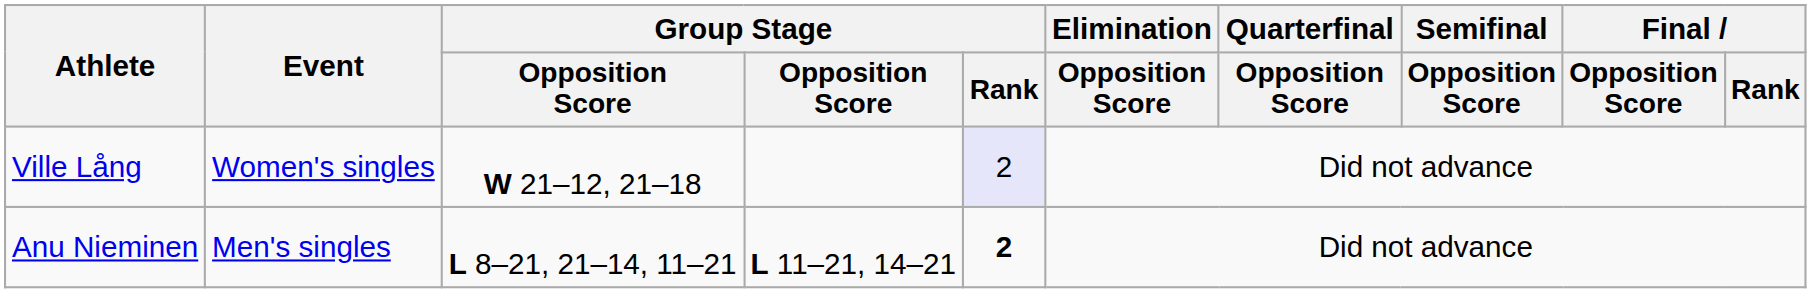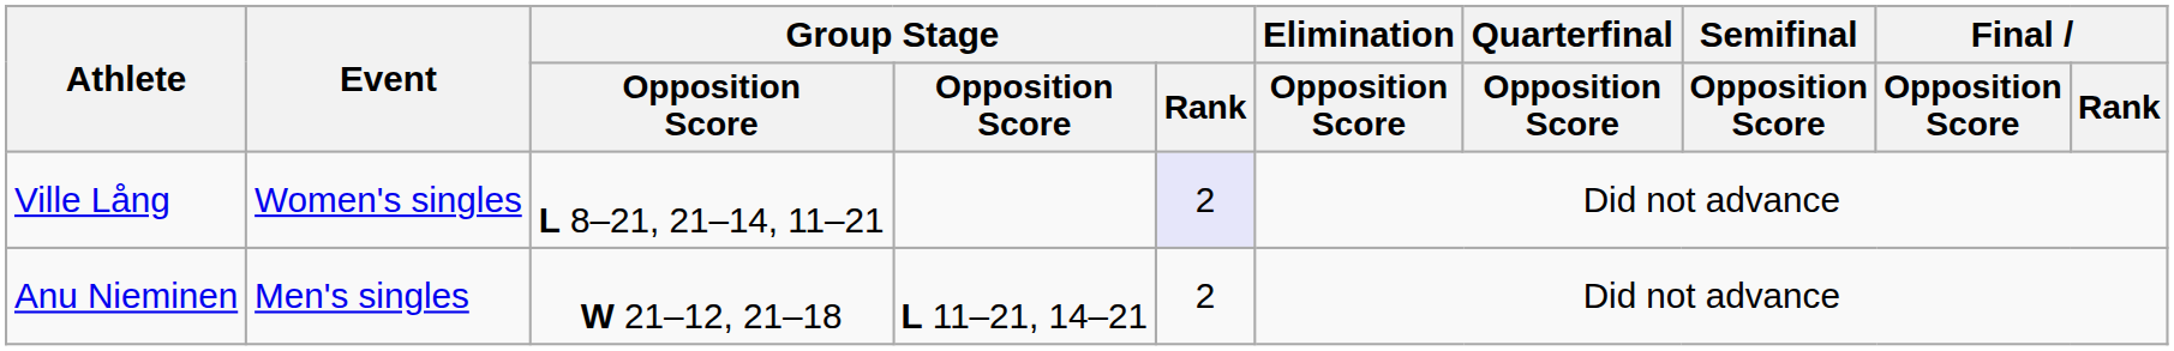 <table class="wikitable" style="font-size:90%">
 <tr>
 <th rowspan=2>Athlete</th>
 <th rowspan=2>Event</th>
 <th colspan=3>Group Stage</th>
 <th>Elimination</th>
 <th>Quarterfinal</th>
 <th>Semifinal</th>
 <th colspan=2>Final / </th>
 </tr>
 <tr style="font-size:95%">
 <th>Opposition<br>Score</th>
 <th>Opposition<br>Score</th>
 <th>Rank</th>
 <th>Opposition<br>Score</th>
 <th>Opposition<br>Score</th>
 <th>Opposition<br>Score</th>
 <th>Opposition<br>Score</th>
 <th>Rank</th>
 </tr>
 <tr align=center>
 <td align=left><a href='#'>Ville Lång</a></td>
 <td align=left><a href='#'>Women's singles</a></td>
-<td><br><strong>W</strong> 21–12, 21–18</td>
+<td><br><strong>L</strong> 8–21, 21–14, 11–21</td>
 <td></td>
 <td style="background: lavender;">2</td>
 <td colspan=5>Did not advance</td>
 </tr>
 <tr align=center>
 <td align=left><a href='#'>Anu Nieminen</a></td>
 <td align=left><a href='#'>Men's singles</a></td>
-<td><br><strong>L</strong> 8–21, 21–14, 11–21</td>
+<td><br><strong>W</strong> 21–12, 21–18</td>
 <td><br><strong>L</strong> 11–21, 14–21</td>
-<td><strong>2</strong></td>
+<td>2</td>
 <td colspan=5>Did not advance</td>
 </tr>
 </table>
